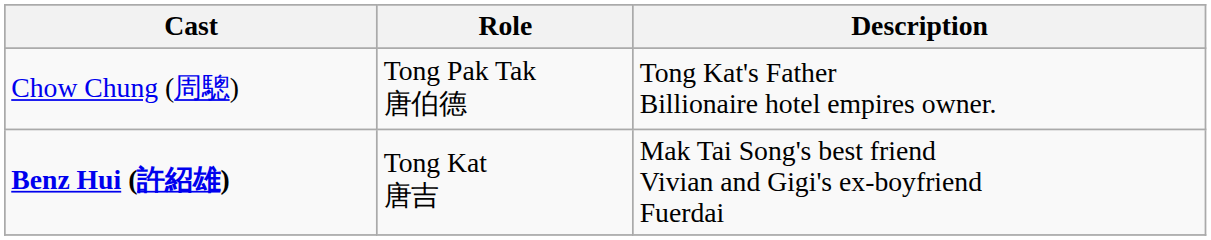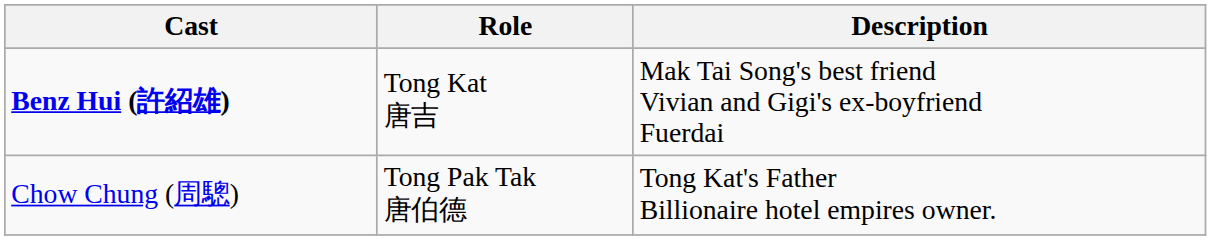 <table class="wikitable" width="55%">
 <tr>
 <th>Cast</th>
 <th>Role</th>
 <th>Description</th>
 </tr>
 <tr>
+<td><strong><a href='#'>Benz Hui</a> (<a href='#'>許紹雄</a>)</strong></td>
+<td>Tong Kat <br> 唐吉</td>
+<td>Mak Tai Song's best friend <br> Vivian and Gigi's ex-boyfriend <br> Fuerdai</td>
+</tr>
+<tr>
 <td><a href='#'>Chow Chung</a> (<a href='#'>周驄</a>)</td>
 <td>Tong Pak Tak <br> 唐伯德</td>
 <td>Tong Kat's Father <br> Billionaire hotel empires owner.</td>
 </tr>
-<tr>
-<td><strong><a href='#'>Benz Hui</a> (<a href='#'>許紹雄</a>)</strong></td>
-<td>Tong Kat <br> 唐吉</td>
-<td>Mak Tai Song's best friend <br> Vivian and Gigi's ex-boyfriend <br> Fuerdai</td>
-</tr>
 </table>
